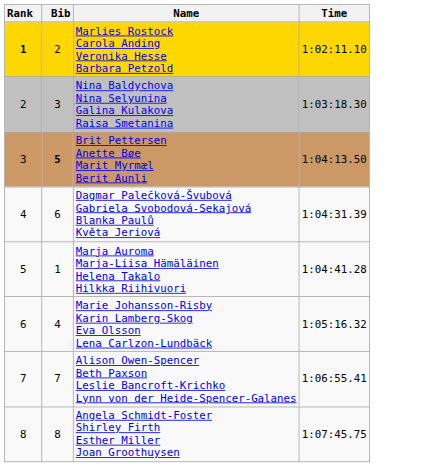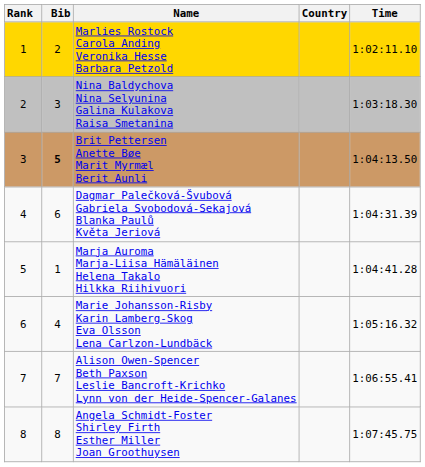 <table class="wikitable sortable" style="text-align:center">
 <tr>
 <th>Rank </th>
 <th> Bib</th>
 <th>Name</th>
+<th>Country</th>
 <th>Time</th>
 </tr>
 <tr bgcolor=gold>
-<td><strong>1</strong></td>
+<td>1</td>
 <td>2</td>
 <td align="left"><a href='#'>Marlies Rostock</a><br><a href='#'>Carola Anding</a><br><a href='#'>Veronika Hesse</a><br><a href='#'>Barbara Petzold</a></td>
+<td align="left"></td>
 <td>1:02:11.10</td>
 </tr>
 <tr bgcolor=silver>
 <td>2</td>
 <td>3</td>
 <td align="left"><a href='#'>Nina Baldychova</a><br><a href='#'>Nina Selyunina</a><br><a href='#'>Galina Kulakova</a><br><a href='#'>Raisa Smetanina</a></td>
+<td align="left"></td>
 <td>1:03:18.30</td>
 </tr>
 <tr bgcolor=#CC9966>
 <td>3</td>
 <td><strong>5</strong></td>
 <td align="left"><a href='#'>Brit Pettersen</a><br><a href='#'>Anette Bøe</a><br><a href='#'>Marit Myrmæl</a><br><a href='#'>Berit Aunli</a></td>
+<td align="left"></td>
 <td>1:04:13.50</td>
 </tr>
 <tr>
 <td>4</td>
 <td>6</td>
 <td align="left"><a href='#'>Dagmar Palečková-Švubová</a><br><a href='#'>Gabriela Svobodová-Sekajová</a><br><a href='#'>Blanka Paulů</a><br><a href='#'>Květa Jeriová</a></td>
+<td align="left"></td>
 <td>1:04:31.39</td>
 </tr>
 <tr>
 <td>5</td>
 <td>1</td>
 <td align="left"><a href='#'>Marja Auroma</a><br><a href='#'>Marja-Liisa Hämäläinen</a><br><a href='#'>Helena Takalo</a><br><a href='#'>Hilkka Riihivuori</a></td>
+<td align="left"></td>
 <td>1:04:41.28</td>
 </tr>
 <tr>
 <td>6</td>
 <td>4</td>
 <td align="left"><a href='#'>Marie Johansson-Risby</a><br><a href='#'>Karin Lamberg-Skog</a><br><a href='#'>Eva Olsson</a><br><a href='#'>Lena Carlzon-Lundbäck</a></td>
+<td align="left"></td>
 <td>1:05:16.32</td>
 </tr>
 <tr>
 <td>7</td>
 <td>7</td>
 <td align="left"><a href='#'>Alison Owen-Spencer</a><br><a href='#'>Beth Paxson</a><br><a href='#'>Leslie Bancroft-Krichko</a><br><a href='#'>Lynn von der Heide-Spencer-Galanes</a></td>
+<td align="left"></td>
 <td>1:06:55.41</td>
 </tr>
 <tr>
 <td>8</td>
 <td>8</td>
 <td align="left"><a href='#'>Angela Schmidt-Foster</a><br><a href='#'>Shirley Firth</a><br><a href='#'>Esther Miller</a><br><a href='#'>Joan Groothuysen</a></td>
+<td align="left"></td>
 <td>1:07:45.75</td>
 </tr>
 </table>
